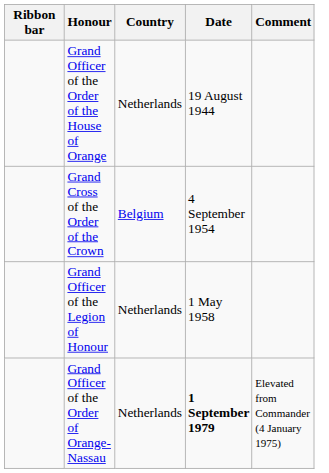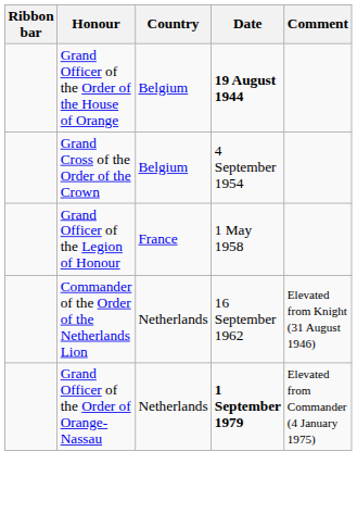 <table class="wikitable" style="width:60%;">
 <tr>
 <th style="width:80px;">Ribbon bar</th>
 <th>Honour</th>
 <th>Country</th>
 <th>Date</th>
 <th>Comment</th>
 </tr>
 <tr>
 <td></td>
 <td><a href='#'>Grand Officer</a> of the <a href='#'>Order of the House of Orange</a></td>
-<td>Netherlands</td>
-<td>19 August 1944</td>
+<td><a href='#'>Belgium</a></td>
+<td><strong>19 August 1944</strong></td>
 <td></td>
 </tr>
 <tr>
 <td></td>
 <td><a href='#'>Grand Cross</a> of the <a href='#'>Order of the Crown</a></td>
 <td><a href='#'>Belgium</a></td>
 <td>4 September 1954</td>
 <td></td>
 </tr>
 <tr>
 <td></td>
 <td><a href='#'>Grand Officer</a> of the <a href='#'>Legion of Honour</a></td>
-<td>Netherlands</td>
+<td><a href='#'>France</a></td>
 <td>1 May 1958</td>
 <td></td>
+</tr>
+<tr>
+<td></td>
+<td><a href='#'>Commander</a> of the <a href='#'>Order of the Netherlands Lion</a></td>
+<td>Netherlands</td>
+<td>16 September 1962</td>
+<td><small>Elevated from Knight (31 August 1946)</small></td>
 </tr>
 <tr>
 <td></td>
 <td><a href='#'>Grand Officer</a> of the <a href='#'>Order of Orange-Nassau</a></td>
 <td>Netherlands</td>
 <td><strong>1 September 1979</strong></td>
 <td><small>Elevated from Commander (4 January 1975)</small></td>
 </tr>
 </table>
